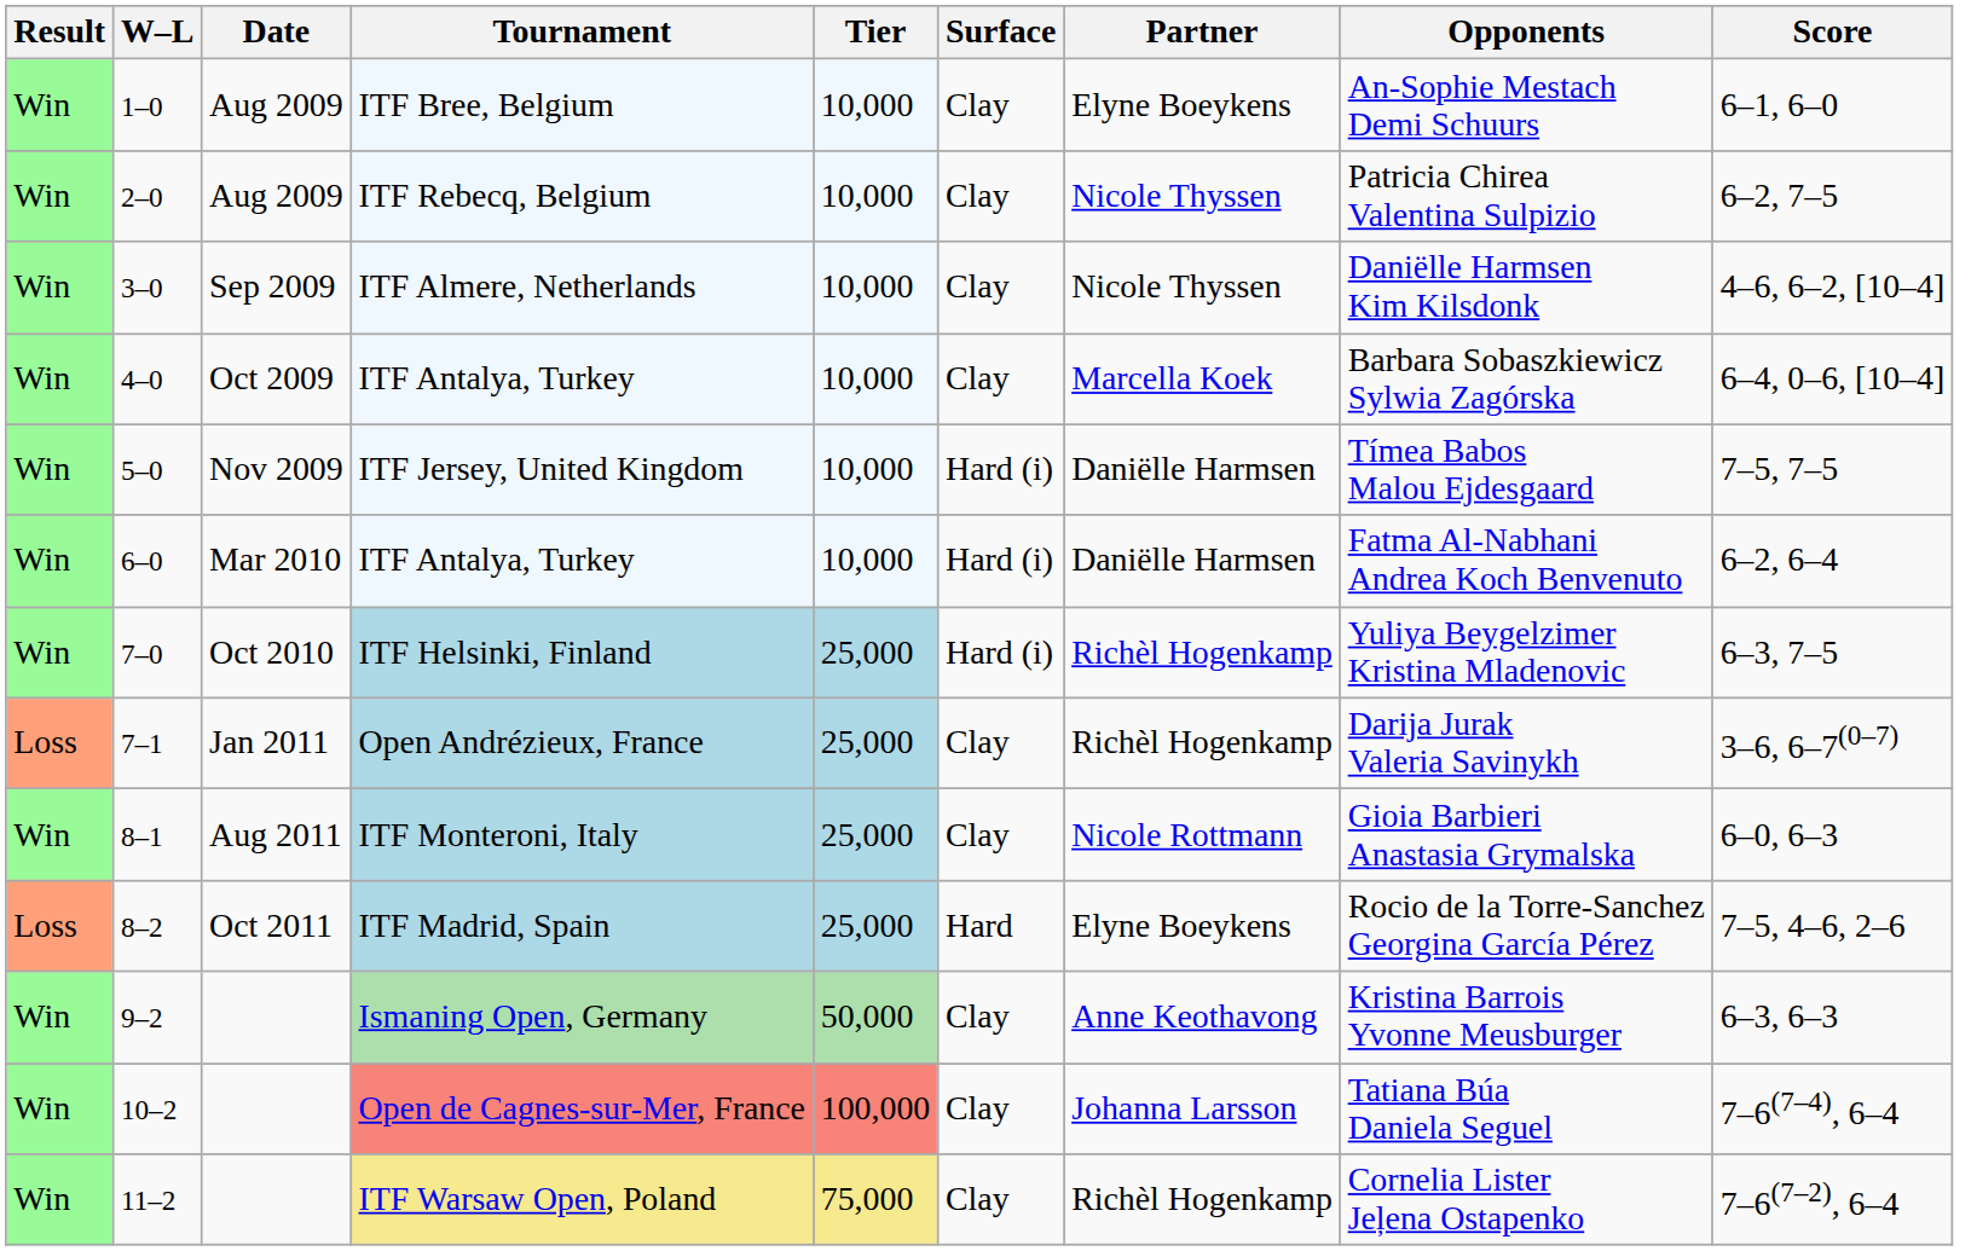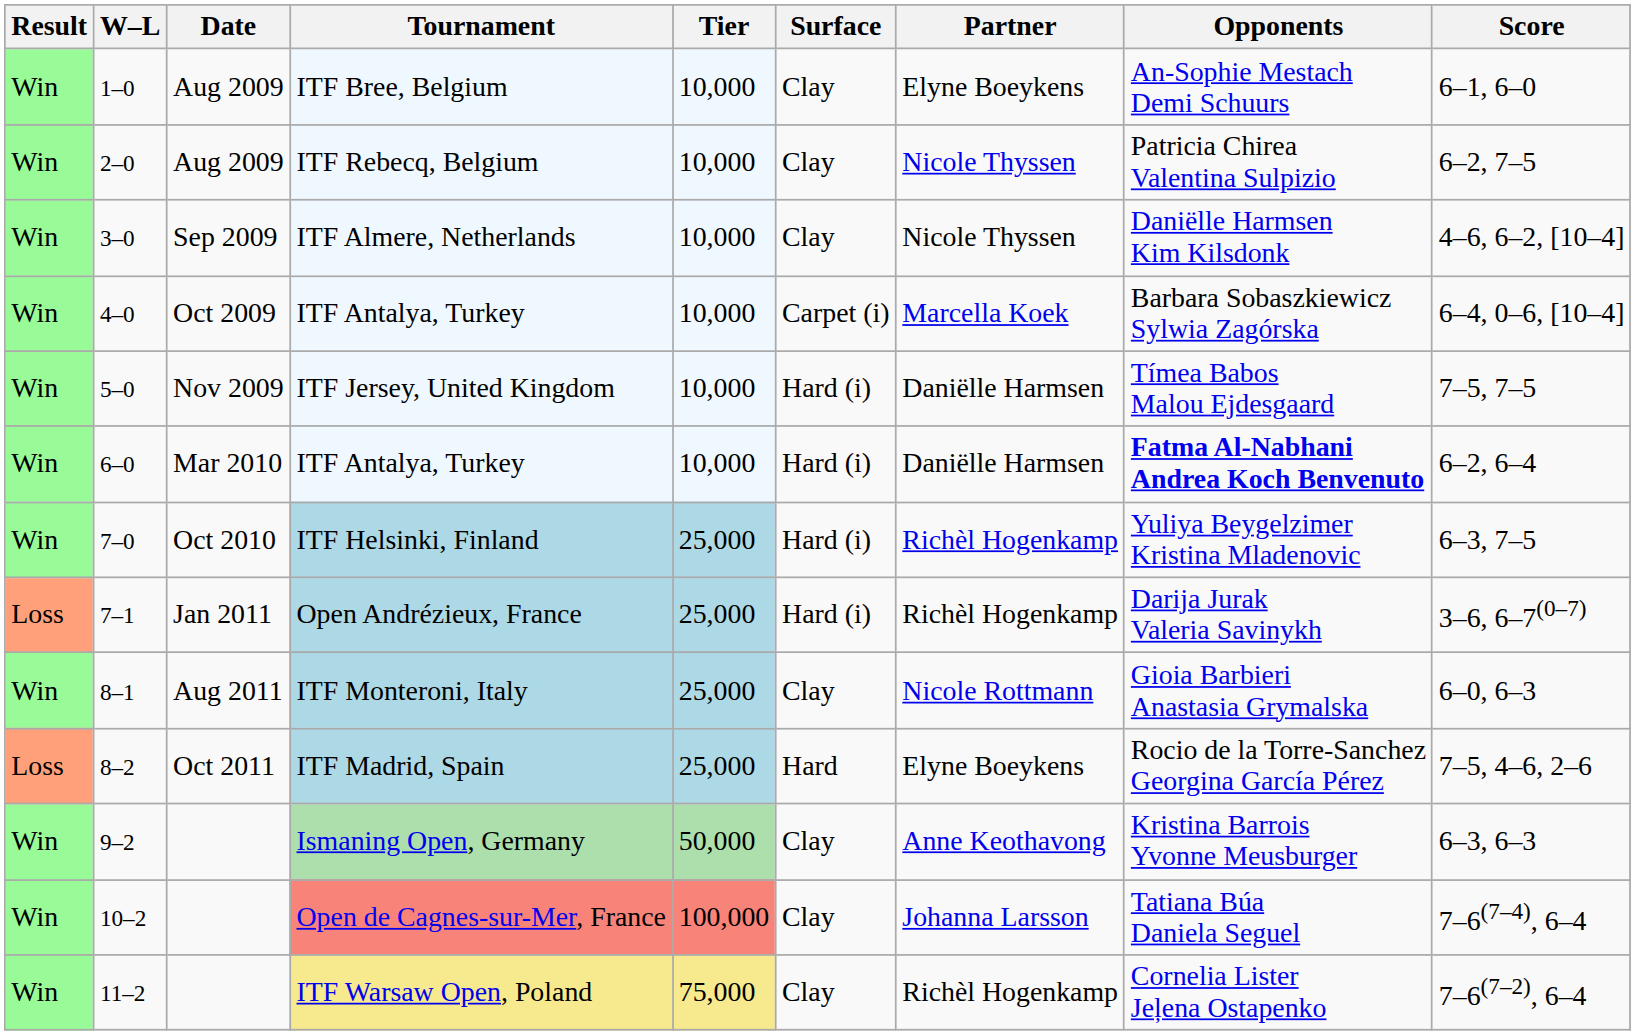 <table class="sortable wikitable">
 <tr>
 <th>Result</th>
 <th class=unsortable>W–L</th>
 <th>Date</th>
 <th>Tournament</th>
 <th>Tier</th>
 <th>Surface</th>
 <th>Partner</th>
 <th>Opponents</th>
 <th class=unsortable>Score</th>
 </tr>
 <tr>
 <td style=background:#98fb98>Win</td>
 <td><small>1–0</small></td>
 <td>Aug 2009</td>
 <td style=background:#f0f8ff>ITF Bree, Belgium</td>
 <td style=background:#f0f8ff>10,000</td>
 <td>Clay</td>
 <td> Elyne Boeykens</td>
 <td> <a href='#'>An-Sophie Mestach</a> <br>  <a href='#'>Demi Schuurs</a></td>
 <td>6–1, 6–0</td>
 </tr>
 <tr>
 <td style=background:#98fb98>Win</td>
 <td><small>2–0</small></td>
 <td>Aug 2009</td>
 <td style=background:#f0f8ff>ITF Rebecq, Belgium</td>
 <td style=background:#f0f8ff>10,000</td>
 <td>Clay</td>
 <td> <a href='#'>Nicole Thyssen</a></td>
 <td> Patricia Chirea <br>  <a href='#'>Valentina Sulpizio</a></td>
 <td>6–2, 7–5</td>
 </tr>
 <tr>
 <td style=background:#98fb98>Win</td>
 <td><small>3–0</small></td>
 <td>Sep 2009</td>
 <td style=background:#f0f8ff>ITF Almere, Netherlands</td>
 <td style=background:#f0f8ff>10,000</td>
 <td>Clay</td>
 <td> Nicole Thyssen</td>
 <td> <a href='#'>Daniëlle Harmsen</a> <br>  <a href='#'>Kim Kilsdonk</a></td>
 <td>4–6, 6–2, [10–4]</td>
 </tr>
 <tr>
 <td style=background:#98fb98>Win</td>
 <td><small>4–0</small></td>
 <td>Oct 2009</td>
 <td style=background:#f0f8ff>ITF Antalya, Turkey</td>
 <td style=background:#f0f8ff>10,000</td>
-<td>Clay</td>
+<td>Carpet (i)</td>
 <td> <a href='#'>Marcella Koek</a></td>
 <td> Barbara Sobaszkiewicz <br>  <a href='#'>Sylwia Zagórska</a></td>
 <td>6–4, 0–6, [10–4]</td>
 </tr>
 <tr>
 <td style=background:#98fb98>Win</td>
 <td><small>5–0</small></td>
 <td>Nov 2009</td>
 <td style=background:#f0f8ff>ITF Jersey, United Kingdom</td>
 <td style=background:#f0f8ff>10,000</td>
 <td>Hard (i)</td>
 <td> Daniëlle Harmsen</td>
 <td> <a href='#'>Tímea Babos</a> <br>  <a href='#'>Malou Ejdesgaard</a></td>
 <td>7–5, 7–5</td>
 </tr>
 <tr>
 <td style=background:#98fb98>Win</td>
 <td><small>6–0</small></td>
 <td>Mar 2010</td>
 <td style=background:#f0f8ff>ITF Antalya, Turkey</td>
 <td style=background:#f0f8ff>10,000</td>
 <td>Hard (i)</td>
 <td> Daniëlle Harmsen</td>
-<td> <a href='#'>Fatma Al-Nabhani</a> <br>  <a href='#'>Andrea Koch Benvenuto</a></td>
+<td><strong> <a href='#'>Fatma Al-Nabhani</a> <br>  <a href='#'>Andrea Koch Benvenuto</a></strong></td>
 <td>6–2, 6–4</td>
 </tr>
 <tr>
 <td style=background:#98fb98>Win</td>
 <td><small>7–0</small></td>
 <td>Oct 2010</td>
 <td style=background:lightblue>ITF Helsinki, Finland</td>
 <td style=background:lightblue>25,000</td>
 <td>Hard (i)</td>
 <td> <a href='#'>Richèl Hogenkamp</a></td>
 <td> <a href='#'>Yuliya Beygelzimer</a> <br>  <a href='#'>Kristina Mladenovic</a></td>
 <td>6–3, 7–5</td>
 </tr>
 <tr>
 <td style=background:#ffa07a>Loss</td>
 <td><small>7–1</small></td>
 <td>Jan 2011</td>
 <td style=background:lightblue>Open Andrézieux, France</td>
 <td style=background:lightblue>25,000</td>
-<td>Clay</td>
+<td>Hard (i)</td>
 <td> Richèl Hogenkamp</td>
 <td> <a href='#'>Darija Jurak</a> <br>  <a href='#'>Valeria Savinykh</a></td>
 <td>3–6, 6–7<sup>(0–7)</sup></td>
 </tr>
 <tr>
 <td style=background:#98fb98>Win</td>
 <td><small>8–1</small></td>
 <td>Aug 2011</td>
 <td style=background:lightblue>ITF Monteroni, Italy</td>
 <td style=background:lightblue>25,000</td>
 <td>Clay</td>
 <td> <a href='#'>Nicole Rottmann</a></td>
 <td> <a href='#'>Gioia Barbieri</a> <br>  <a href='#'>Anastasia Grymalska</a></td>
 <td>6–0, 6–3</td>
 </tr>
 <tr>
 <td style=background:#ffa07a>Loss</td>
 <td><small>8–2</small></td>
 <td>Oct 2011</td>
 <td style=background:lightblue>ITF Madrid, Spain</td>
 <td style=background:lightblue>25,000</td>
 <td>Hard</td>
 <td> Elyne Boeykens</td>
 <td> Rocio de la Torre-Sanchez <br>  <a href='#'>Georgina García Pérez</a></td>
 <td>7–5, 4–6, 2–6</td>
 </tr>
 <tr>
 <td style=background:#98fb98>Win</td>
 <td><small>9–2</small></td>
 <td><a href='#'></a></td>
 <td style=background:#addfad><a href='#'>Ismaning Open</a>, Germany</td>
 <td style=background:#addfad>50,000</td>
 <td>Clay</td>
 <td> <a href='#'>Anne Keothavong</a></td>
 <td> <a href='#'>Kristina Barrois</a> <br>  <a href='#'>Yvonne Meusburger</a></td>
 <td>6–3, 6–3</td>
 </tr>
 <tr>
 <td style=background:#98fb98>Win</td>
 <td><small>10–2</small></td>
 <td><a href='#'></a></td>
 <td style=background:#f88379><a href='#'>Open de Cagnes-sur-Mer</a>, France</td>
 <td style=background:#f88379>100,000</td>
 <td>Clay</td>
 <td> <a href='#'>Johanna Larsson</a></td>
 <td> <a href='#'>Tatiana Búa</a> <br>  <a href='#'>Daniela Seguel</a></td>
 <td>7–6<sup>(7–4)</sup>, 6–4</td>
 </tr>
 <tr>
 <td style=background:#98fb98>Win</td>
 <td><small>11–2</small></td>
 <td><a href='#'></a></td>
 <td style=background:#f7e98e><a href='#'>ITF Warsaw Open</a>, Poland</td>
 <td style=background:#f7e98e>75,000</td>
 <td>Clay</td>
 <td> Richèl Hogenkamp</td>
 <td> <a href='#'>Cornelia Lister</a> <br>  <a href='#'>Jeļena Ostapenko</a></td>
 <td>7–6<sup>(7–2)</sup>, 6–4</td>
 </tr>
 </table>
